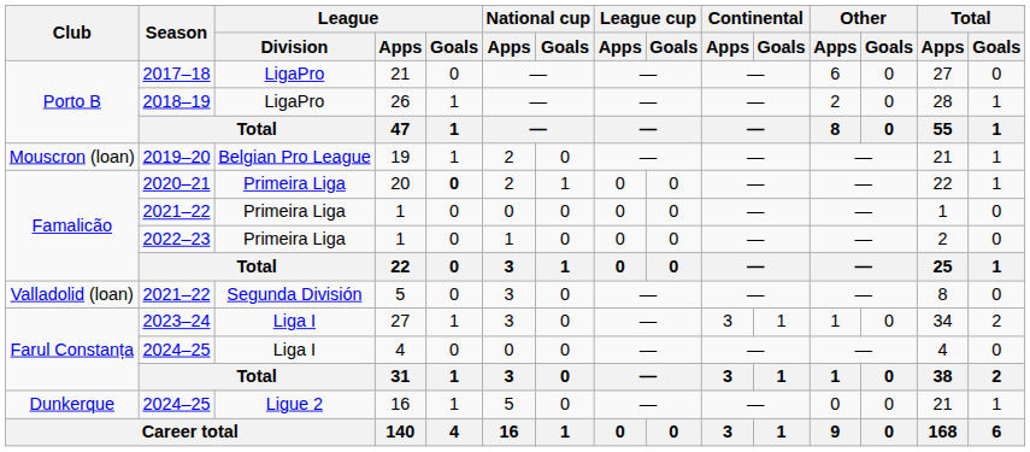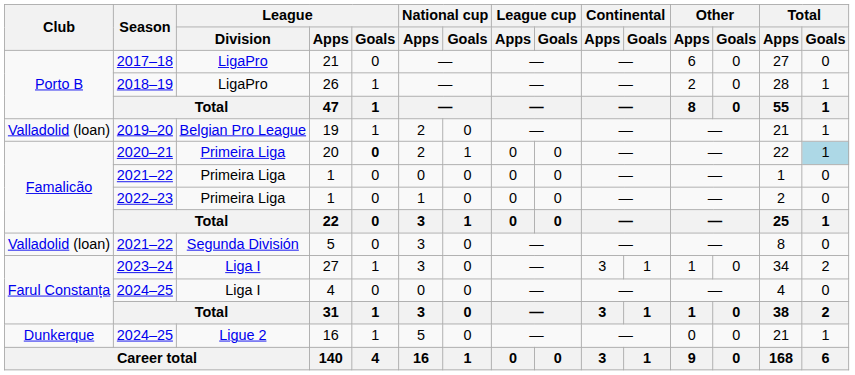 <table class="wikitable" style="text-align:center">
 <tr>
 <th rowspan="2">Club</th>
 <th rowspan="2">Season</th>
 <th colspan="3">League</th>
 <th colspan="2">National cup</th>
 <th colspan="2">League cup</th>
 <th colspan="2">Continental</th>
 <th colspan="2">Other</th>
 <th colspan="2">Total</th>
 </tr>
 <tr>
 <th>Division</th>
 <th>Apps</th>
 <th>Goals</th>
 <th>Apps</th>
 <th>Goals</th>
 <th>Apps</th>
 <th>Goals</th>
 <th>Apps</th>
 <th>Goals</th>
 <th>Apps</th>
 <th>Goals</th>
 <th>Apps</th>
 <th>Goals</th>
 </tr>
 <tr>
 <td rowspan="3"><a href='#'>Porto B</a></td>
 <td><a href='#'>2017–18</a></td>
 <td><a href='#'>LigaPro</a></td>
 <td>21</td>
 <td>0</td>
 <td colspan="2">—</td>
 <td colspan="2">—</td>
 <td colspan="2">—</td>
 <td>6</td>
 <td>0</td>
 <td>27</td>
 <td>0</td>
 </tr>
 <tr>
 <td><a href='#'>2018–19</a></td>
 <td>LigaPro</td>
 <td>26</td>
 <td>1</td>
 <td colspan="2">—</td>
 <td colspan="2">—</td>
 <td colspan="2">—</td>
 <td>2</td>
 <td>0</td>
 <td>28</td>
 <td>1</td>
 </tr>
 <tr>
 <th colspan="2">Total</th>
 <th>47</th>
 <th>1</th>
 <th colspan="2">—</th>
 <th colspan="2">—</th>
 <th colspan="2">—</th>
 <th>8</th>
 <th>0</th>
 <th>55</th>
 <th>1</th>
 </tr>
 <tr>
-<td><a href='#'>Mouscron</a> (loan)</td>
+<td><a href='#'>Valladolid</a> (loan)</td>
 <td><a href='#'>2019–20</a></td>
 <td><a href='#'>Belgian Pro League</a></td>
 <td>19</td>
 <td>1</td>
 <td>2</td>
 <td>0</td>
 <td colspan="2">—</td>
 <td colspan="2">—</td>
 <td colspan="2">—</td>
 <td>21</td>
 <td>1</td>
 </tr>
 <tr>
 <td rowspan="4"><a href='#'>Famalicão</a></td>
 <td><a href='#'>2020–21</a></td>
 <td><a href='#'>Primeira Liga</a></td>
 <td>20</td>
 <td><strong>0</strong></td>
 <td>2</td>
 <td>1</td>
 <td>0</td>
 <td>0</td>
 <td colspan="2">—</td>
 <td colspan="2">—</td>
 <td>22</td>
-<td>1</td>
+<td style="background: lightblue;">1</td>
 </tr>
 <tr>
 <td><a href='#'>2021–22</a></td>
 <td>Primeira Liga</td>
 <td>1</td>
 <td>0</td>
 <td>0</td>
 <td>0</td>
 <td>0</td>
 <td>0</td>
 <td colspan="2">—</td>
 <td colspan="2">—</td>
 <td>1</td>
 <td>0</td>
 </tr>
 <tr>
 <td><a href='#'>2022–23</a></td>
 <td>Primeira Liga</td>
 <td>1</td>
 <td>0</td>
 <td>1</td>
 <td>0</td>
 <td>0</td>
 <td>0</td>
 <td colspan="2">—</td>
 <td colspan="2">—</td>
 <td>2</td>
 <td>0</td>
 </tr>
 <tr>
 <th colspan="2">Total</th>
 <th>22</th>
 <th>0</th>
 <th>3</th>
 <th>1</th>
 <th>0</th>
 <th>0</th>
 <th colspan="2">—</th>
 <th colspan="2">—</th>
 <th>25</th>
 <th>1</th>
 </tr>
 <tr>
 <td><a href='#'>Valladolid</a> (loan)</td>
 <td><a href='#'>2021–22</a></td>
 <td><a href='#'>Segunda División</a></td>
 <td>5</td>
 <td>0</td>
 <td>3</td>
 <td>0</td>
 <td colspan="2">—</td>
 <td colspan="2">—</td>
 <td colspan="2">—</td>
 <td>8</td>
 <td>0</td>
 </tr>
 <tr>
 <td rowspan="3"><a href='#'>Farul Constanța</a></td>
 <td><a href='#'>2023–24</a></td>
 <td><a href='#'>Liga I</a></td>
 <td>27</td>
 <td>1</td>
 <td>3</td>
 <td>0</td>
 <td colspan="2">—</td>
 <td>3</td>
 <td>1</td>
 <td>1</td>
 <td>0</td>
 <td>34</td>
 <td>2</td>
 </tr>
 <tr>
 <td><a href='#'>2024–25</a></td>
 <td>Liga I</td>
 <td>4</td>
 <td>0</td>
 <td>0</td>
 <td>0</td>
 <td colspan="2">—</td>
 <td colspan="2">—</td>
 <td colspan="2">—</td>
 <td>4</td>
 <td>0</td>
 </tr>
 <tr>
 <th colspan="2">Total</th>
 <th>31</th>
 <th>1</th>
 <th>3</th>
 <th>0</th>
 <th colspan="2">—</th>
 <th>3</th>
 <th>1</th>
 <th>1</th>
 <th>0</th>
 <th>38</th>
 <th>2</th>
 </tr>
 <tr>
 <td><a href='#'>Dunkerque</a></td>
 <td><a href='#'>2024–25</a></td>
 <td><a href='#'>Ligue 2</a></td>
 <td>16</td>
 <td>1</td>
 <td>5</td>
 <td>0</td>
 <td colspan="2">—</td>
 <td colspan="2">—</td>
 <td>0</td>
 <td>0</td>
 <td>21</td>
 <td>1</td>
 </tr>
 <tr>
 <th colspan="3">Career total</th>
 <th>140</th>
 <th>4</th>
 <th>16</th>
 <th>1</th>
 <th>0</th>
 <th>0</th>
 <th>3</th>
 <th>1</th>
 <th>9</th>
 <th>0</th>
 <th>168</th>
 <th>6</th>
 </tr>
 </table>
